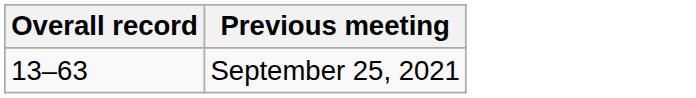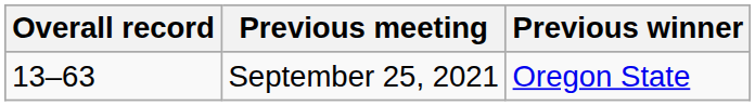 <table class="wikitable">
 <tr>
 <th>Overall record</th>
 <th>Previous meeting</th>
+<th>Previous winner</th>
 </tr>
 <tr>
 <td>13–63</td>
 <td>September 25, 2021</td>
+<td><a href='#'>Oregon State</a></td>
 </tr>
 </table>
